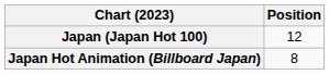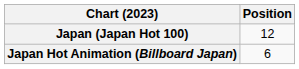 <table class="wikitable sortable plainrowheaders" style="text-align:center">
 <tr>
 <th scope="col">Chart (2023)</th>
 <th scope="col">Position</th>
 </tr>
 <tr>
 <th scope="row">Japan (Japan Hot 100)</th>
 <td>12</td>
 </tr>
 <tr>
 <th scope="row">Japan Hot Animation (<em>Billboard Japan</em>)</th>
-<td>8</td>
+<td>6</td>
 </tr>
 </table>
